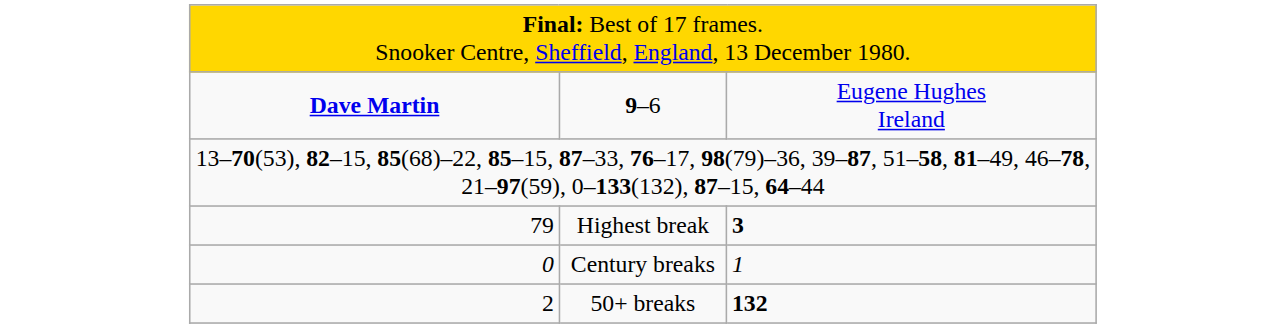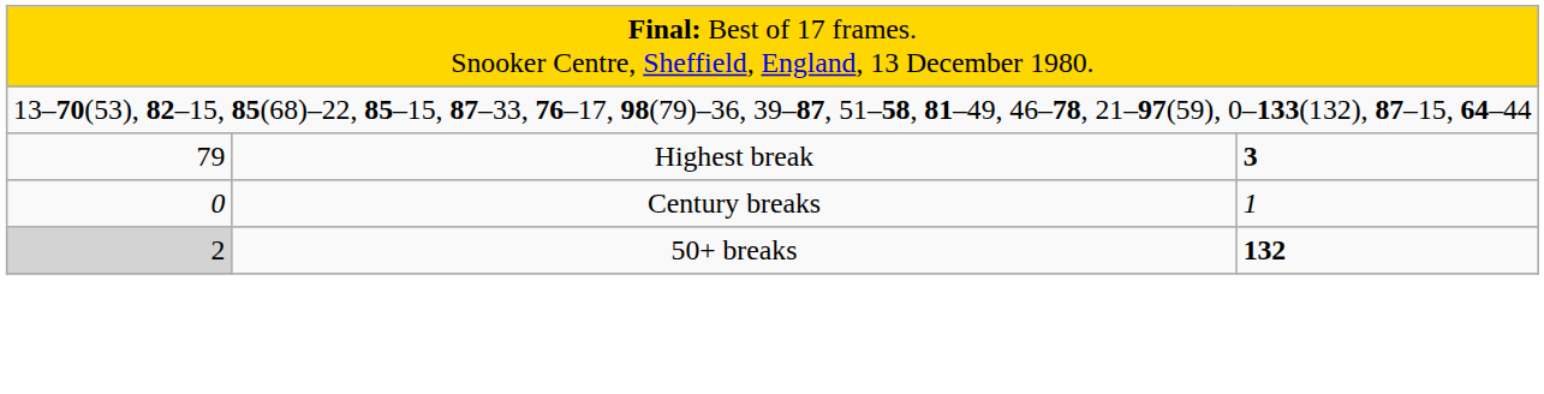 <table class="wikitable" style="font-size: 95%; margin: 1em auto 1em auto;">
 <tr>
 <td colspan="3" align="center" bgcolor="#ffd700"><strong>Final:</strong> Best of 17 frames.<br>Snooker Centre, <a href='#'>Sheffield</a>, <a href='#'>England</a>, 13 December 1980.</td>
-</tr>
-<tr>
-<td width="230" align="center"><strong><a href='#'>Dave Martin</a></strong> <br></td>
-<td width="100" align="center"><strong>9</strong>–6</td>
-<td width="230" align="center"><a href='#'>Eugene Hughes</a> <br> <a href='#'>Ireland</a></td>
 </tr>
 <tr>
 <td colspan="3" align="center" style="font-size: 100%">13–<strong>70</strong>(53), <strong>82</strong>–15, <strong>85</strong>(68)–22, <strong>85</strong>–15, <strong>87</strong>–33, <strong>76</strong>–17, <strong>98</strong>(79)–36, 39–<strong>87</strong>, 51–<strong>58</strong>, <strong>81</strong>–49, 46–<strong>78</strong>, 21–<strong>97</strong>(59), 0–<strong>133</strong>(132), <strong>87</strong>–15, <strong>64</strong>–44</td>
 </tr>
 <tr>
 <td align="right">79</td>
 <td align="center">Highest break</td>
 <td><strong>3</strong></td>
 </tr>
 <tr>
 <td align="right"><em>0</em></td>
 <td align="center">Century breaks</td>
 <td><em>1</em></td>
 </tr>
 <tr>
-<td align="right">2</td>
+<td align="right" style="background: lightgrey;">2</td>
 <td align="center">50+ breaks</td>
 <td><strong>132</strong></td>
 </tr>
 </table>
